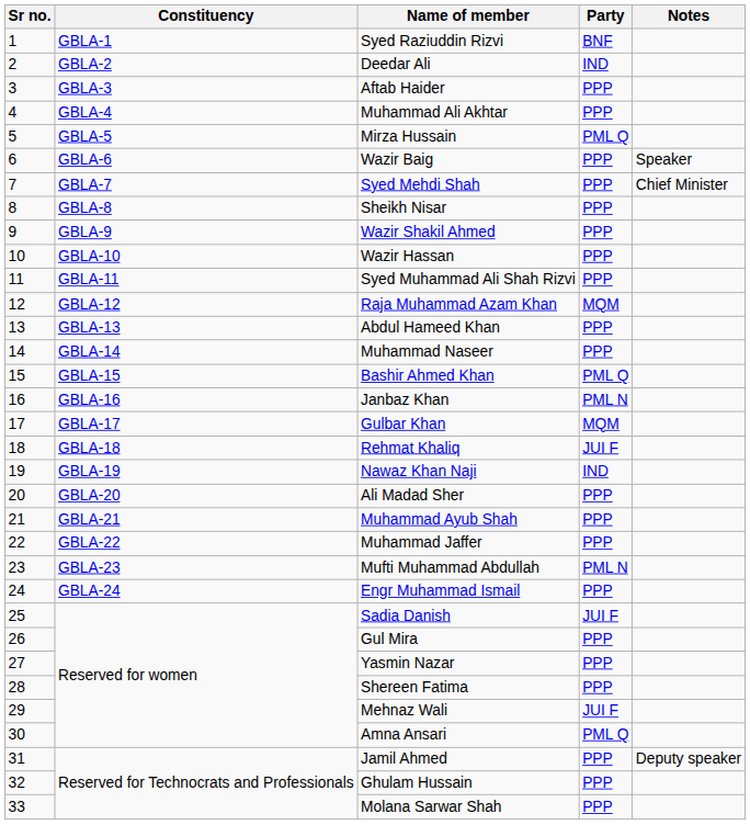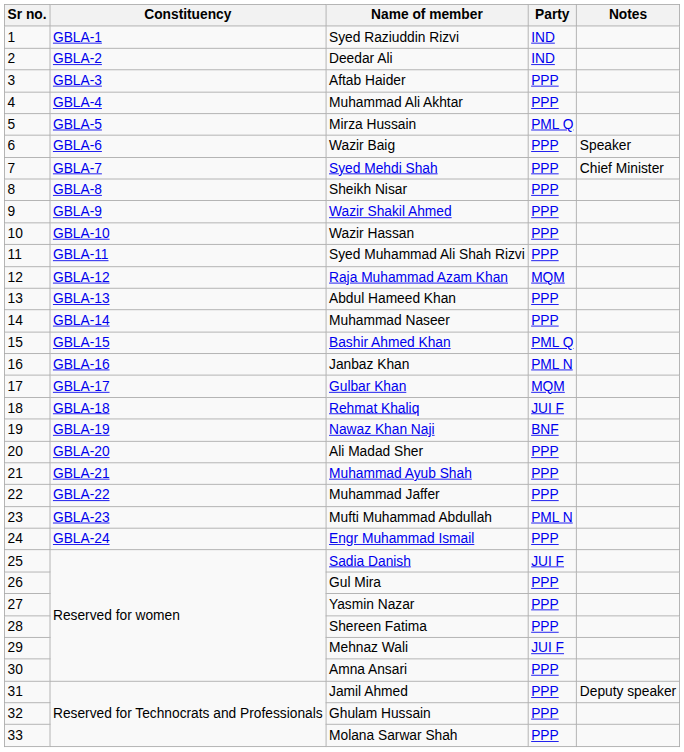 <table class="wikitable">
 <tr>
 <th>Sr no.</th>
 <th>Constituency</th>
 <th>Name of member</th>
 <th>Party</th>
 <th>Notes</th>
 </tr>
 <tr>
 <td>1</td>
 <td><a href='#'>GBLA-1</a></td>
 <td>Syed Raziuddin Rizvi</td>
-<td><a href='#'>BNF</a></td>
+<td><a href='#'>IND</a></td>
 <td></td>
 </tr>
 <tr>
 <td>2</td>
 <td><a href='#'>GBLA-2</a></td>
 <td>Deedar Ali</td>
 <td><a href='#'>IND</a></td>
 <td></td>
 </tr>
 <tr>
 <td>3</td>
 <td><a href='#'>GBLA-3</a></td>
 <td>Aftab Haider</td>
 <td><a href='#'>PPP</a></td>
 <td></td>
 </tr>
 <tr>
 <td>4</td>
 <td><a href='#'>GBLA-4</a></td>
 <td>Muhammad Ali Akhtar</td>
 <td><a href='#'>PPP</a></td>
 <td></td>
 </tr>
 <tr>
 <td>5</td>
 <td><a href='#'>GBLA-5</a></td>
 <td>Mirza Hussain</td>
 <td><a href='#'>PML Q</a></td>
 <td></td>
 </tr>
 <tr>
 <td>6</td>
 <td><a href='#'>GBLA-6</a></td>
 <td>Wazir Baig</td>
 <td><a href='#'>PPP</a></td>
 <td>Speaker</td>
 </tr>
 <tr>
 <td>7</td>
 <td><a href='#'>GBLA-7</a></td>
 <td><a href='#'>Syed Mehdi Shah</a></td>
 <td><a href='#'>PPP</a></td>
 <td>Chief Minister</td>
 </tr>
 <tr>
 <td>8</td>
 <td><a href='#'>GBLA-8</a></td>
 <td>Sheikh Nisar</td>
 <td><a href='#'>PPP</a></td>
 <td></td>
 </tr>
 <tr>
 <td>9</td>
 <td><a href='#'>GBLA-9</a></td>
 <td><a href='#'>Wazir Shakil Ahmed</a></td>
 <td><a href='#'>PPP</a></td>
 <td></td>
 </tr>
 <tr>
 <td>10</td>
 <td><a href='#'>GBLA-10</a></td>
 <td>Wazir Hassan</td>
 <td><a href='#'>PPP</a></td>
 <td></td>
 </tr>
 <tr>
 <td>11</td>
 <td><a href='#'>GBLA-11</a></td>
 <td>Syed Muhammad Ali Shah Rizvi</td>
 <td><a href='#'>PPP</a></td>
 <td></td>
 </tr>
 <tr>
 <td>12</td>
 <td><a href='#'>GBLA-12</a></td>
 <td><a href='#'>Raja Muhammad Azam Khan</a></td>
 <td><a href='#'>MQM</a></td>
 <td></td>
 </tr>
 <tr>
 <td>13</td>
 <td><a href='#'>GBLA-13</a></td>
 <td>Abdul Hameed Khan</td>
 <td><a href='#'>PPP</a></td>
 <td></td>
 </tr>
 <tr>
 <td>14</td>
 <td><a href='#'>GBLA-14</a></td>
 <td>Muhammad Naseer</td>
 <td><a href='#'>PPP</a></td>
 <td></td>
 </tr>
 <tr>
 <td>15</td>
 <td><a href='#'>GBLA-15</a></td>
 <td><a href='#'>Bashir Ahmed Khan</a></td>
 <td><a href='#'>PML Q</a></td>
 <td></td>
 </tr>
 <tr>
 <td>16</td>
 <td><a href='#'>GBLA-16</a></td>
 <td>Janbaz Khan</td>
 <td><a href='#'>PML N</a></td>
 <td></td>
 </tr>
 <tr>
 <td>17</td>
 <td><a href='#'>GBLA-17</a></td>
 <td><a href='#'>Gulbar Khan</a></td>
 <td><a href='#'>MQM</a></td>
 <td></td>
 </tr>
 <tr>
 <td>18</td>
 <td><a href='#'>GBLA-18</a></td>
 <td><a href='#'>Rehmat Khaliq</a></td>
 <td><a href='#'>JUI F</a></td>
 <td></td>
 </tr>
 <tr>
 <td>19</td>
 <td><a href='#'>GBLA-19</a></td>
 <td><a href='#'>Nawaz Khan Naji</a></td>
-<td><a href='#'>IND</a></td>
+<td><a href='#'>BNF</a></td>
 <td></td>
 </tr>
 <tr>
 <td>20</td>
 <td><a href='#'>GBLA-20</a></td>
 <td>Ali Madad Sher</td>
 <td><a href='#'>PPP</a></td>
 <td></td>
 </tr>
 <tr>
 <td>21</td>
 <td><a href='#'>GBLA-21</a></td>
 <td><a href='#'>Muhammad Ayub Shah</a></td>
 <td><a href='#'>PPP</a></td>
 <td></td>
 </tr>
 <tr>
 <td>22</td>
 <td><a href='#'>GBLA-22</a></td>
 <td>Muhammad Jaffer</td>
 <td><a href='#'>PPP</a></td>
 <td></td>
 </tr>
 <tr>
 <td>23</td>
 <td><a href='#'>GBLA-23</a></td>
 <td>Mufti Muhammad  Abdullah</td>
 <td><a href='#'>PML N</a></td>
 <td></td>
 </tr>
 <tr>
 <td>24</td>
 <td><a href='#'>GBLA-24</a></td>
 <td><a href='#'>Engr Muhammad Ismail</a></td>
 <td><a href='#'>PPP</a></td>
 <td></td>
 </tr>
 <tr>
 <td>25</td>
 <td rowspan="6">Reserved for women</td>
 <td><a href='#'>Sadia Danish</a></td>
 <td><a href='#'>JUI F</a></td>
 <td></td>
 </tr>
 <tr>
 <td>26</td>
 <td>Gul Mira</td>
 <td><a href='#'>PPP</a></td>
 <td></td>
 </tr>
 <tr>
 <td>27</td>
 <td>Yasmin Nazar</td>
 <td><a href='#'>PPP</a></td>
 <td></td>
 </tr>
 <tr>
 <td>28</td>
 <td>Shereen Fatima</td>
 <td><a href='#'>PPP</a></td>
 <td></td>
 </tr>
 <tr>
 <td>29</td>
 <td>Mehnaz Wali</td>
 <td><a href='#'>JUI F</a></td>
 <td></td>
 </tr>
 <tr>
 <td>30</td>
 <td>Amna Ansari</td>
-<td><a href='#'>PML Q</a></td>
+<td><a href='#'>PPP</a></td>
 <td></td>
 </tr>
 <tr>
 <td>31</td>
 <td rowspan="3">Reserved for Technocrats and Professionals</td>
 <td>Jamil Ahmed</td>
 <td><a href='#'>PPP</a></td>
 <td>Deputy speaker</td>
 </tr>
 <tr>
 <td>32</td>
 <td>Ghulam Hussain</td>
 <td><a href='#'>PPP</a></td>
 <td></td>
 </tr>
 <tr>
 <td>33</td>
 <td>Molana Sarwar Shah</td>
 <td><a href='#'>PPP</a></td>
 <td></td>
 </tr>
 </table>
